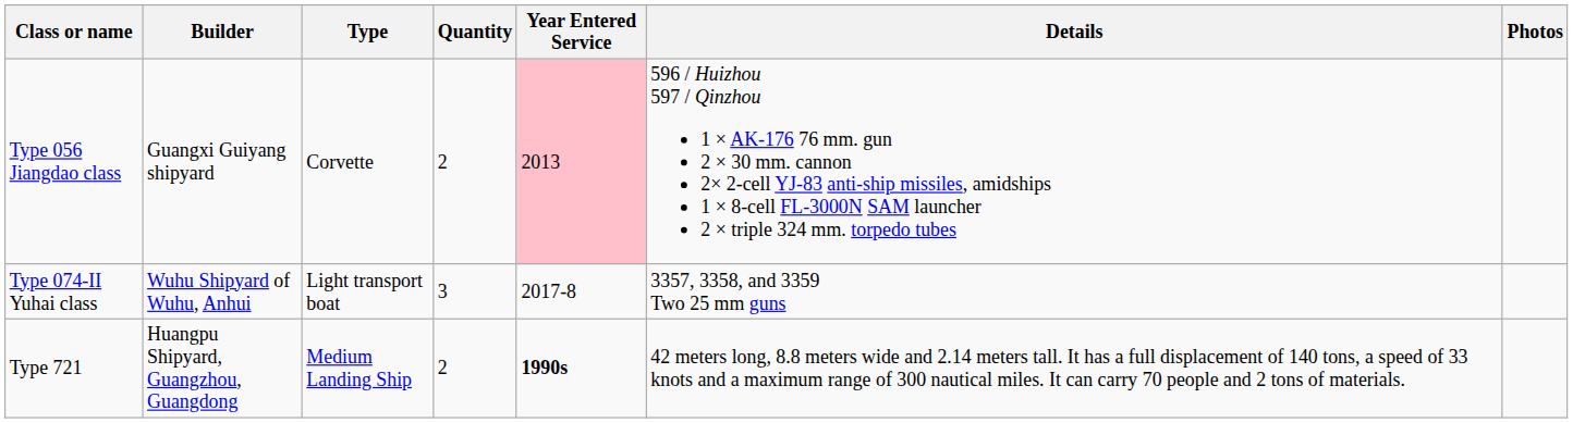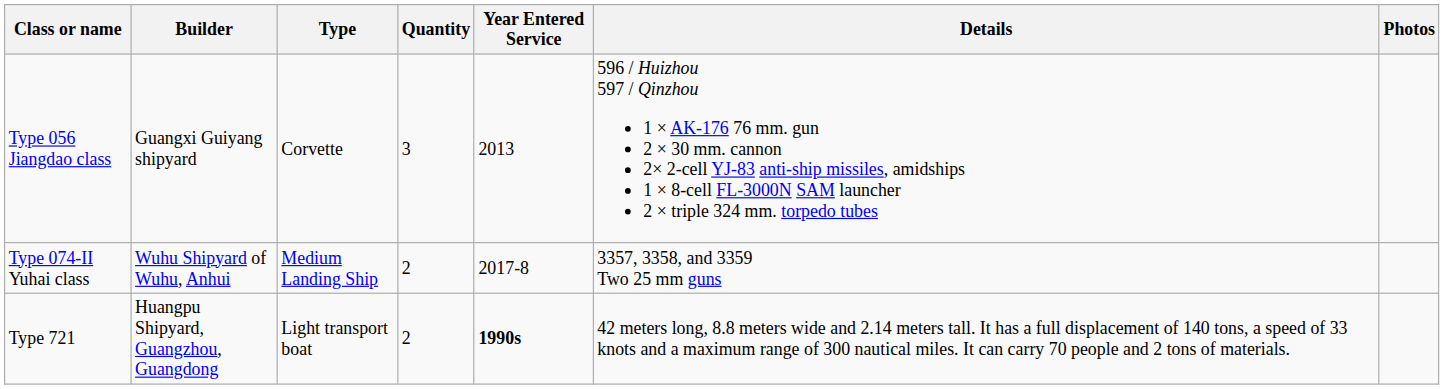 <table class="wikitable" style="font-size:97%;">
 <tr>
 <th>Class or name</th>
 <th width=120px>Builder</th>
 <th>Type</th>
 <th>Quantity</th>
 <th>Year Entered Service</th>
 <th>Details</th>
 <th>Photos</th>
 </tr>
 <tr>
 <td><a href='#'>Type 056 Jiangdao class</a></td>
 <td>Guangxi Guiyang shipyard</td>
 <td>Corvette</td>
-<td>2</td>
-<td style="background: pink;">2013</td>
+<td>3</td>
+<td>2013</td>
 <td>596  / <em>Huizhou</em><br>597  / <em>Qinzhou</em><ul><li>1 × <a href='#'>AK-176</a> 76 mm. gun</li><li>2 × 30 mm. cannon</li><li>2× 2-cell <a href='#'>YJ-83</a> <a href='#'>anti-ship missiles</a>, amidships</li><li>1 × 8-cell <a href='#'>FL-3000N</a> <a href='#'>SAM</a> launcher</li><li>2 × triple 324 mm. <a href='#'>torpedo tubes</a></li></ul></td>
 <td></td>
 </tr>
 <tr>
 <td><a href='#'>Type 074-II</a> Yuhai class</td>
 <td><a href='#'>Wuhu Shipyard</a> of <a href='#'>Wuhu</a>, <a href='#'>Anhui</a></td>
-<td>Light transport boat</td>
-<td>3</td>
+<td><a href='#'>Medium Landing Ship</a></td>
+<td>2</td>
 <td>2017-8</td>
 <td>3357, 3358, and 3359<br>Two 25 mm <a href='#'>guns</a></td>
 <td></td>
 </tr>
 <tr>
 <td>Type 721</td>
 <td>Huangpu Shipyard, <a href='#'>Guangzhou</a>, <a href='#'>Guangdong</a></td>
-<td><a href='#'>Medium Landing Ship</a></td>
+<td>Light transport boat</td>
 <td>2</td>
 <td><strong>1990s</strong></td>
 <td>42 meters long, 8.8 meters wide and 2.14 meters tall. It has a full displacement of 140 tons, a speed of 33 knots and a maximum range of 300 nautical miles. It can carry 70 people and 2 tons of materials.</td>
 <td></td>
 </tr>
 </table>
